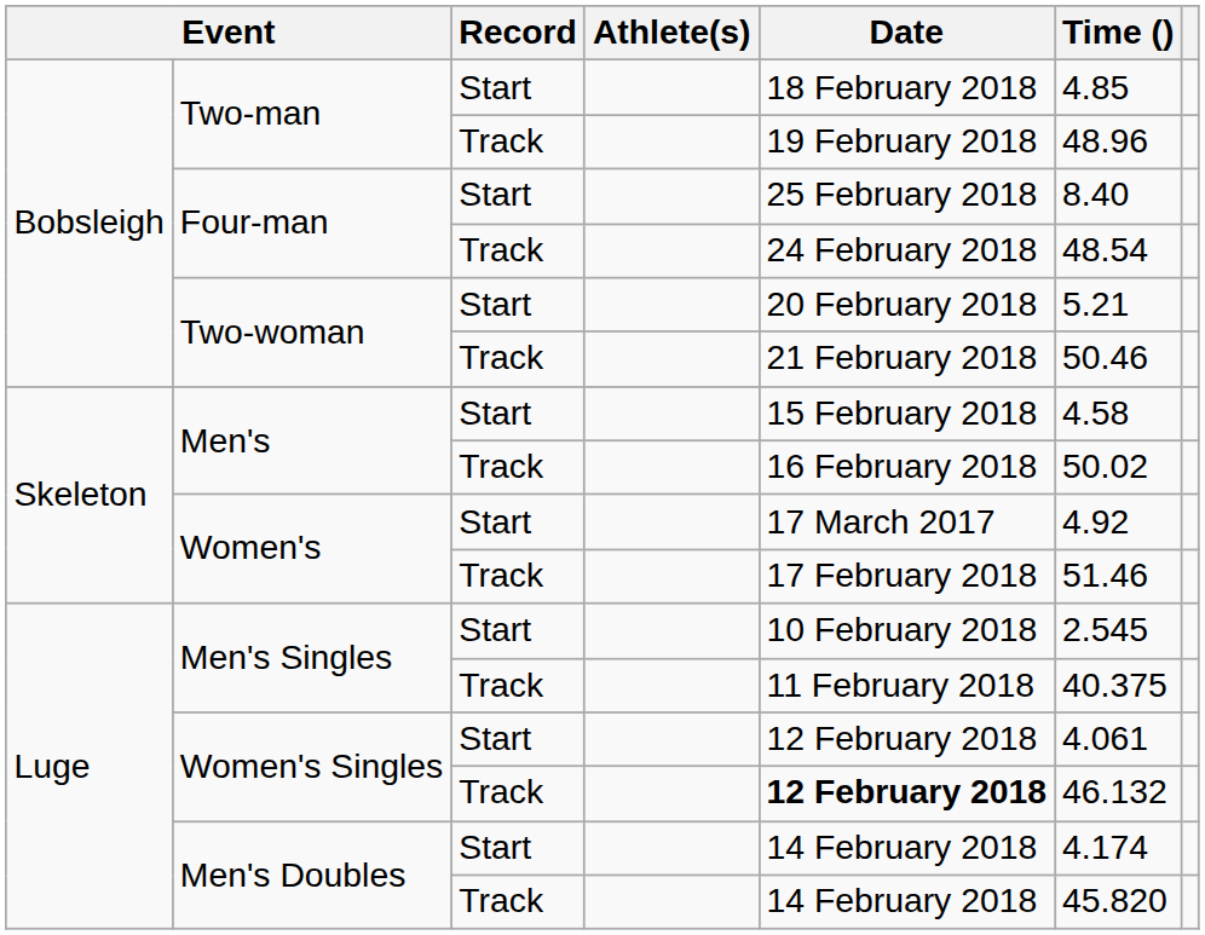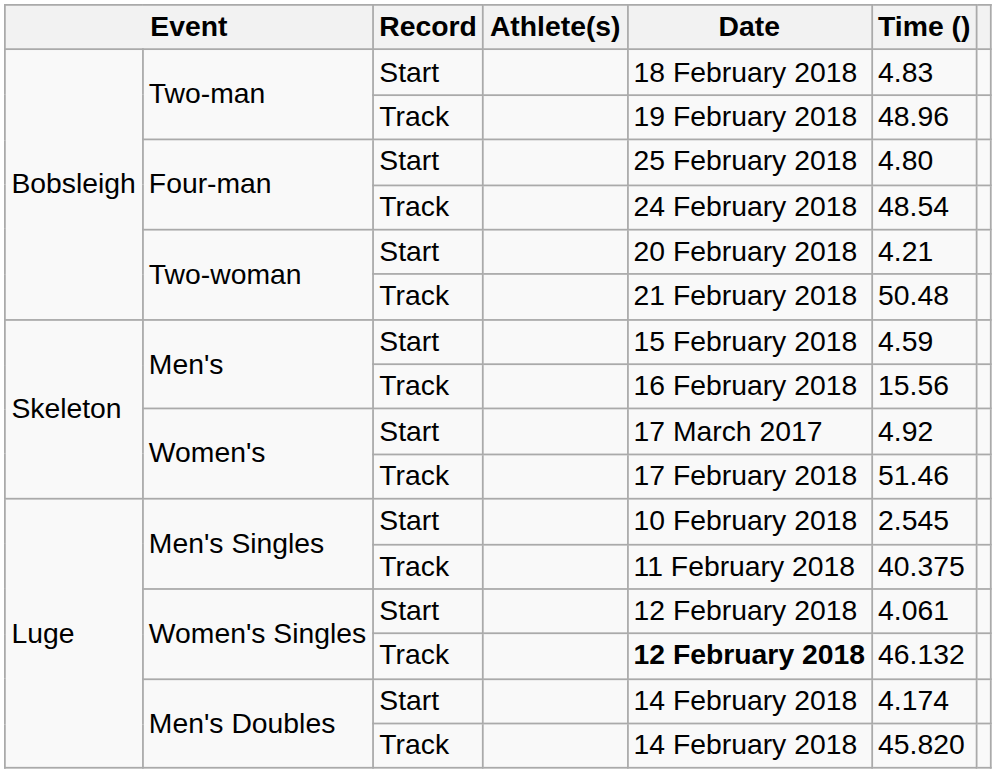 <table class="wikitable">
 <tr>
 <th colspan="2">Event</th>
 <th>Record</th>
 <th>Athlete(s)</th>
 <th>Date</th>
 <th>Time ()</th>
 <th></th>
 </tr>
 <tr>
 <td rowspan="6">Bobsleigh</td>
 <td rowspan="2">Two-man</td>
 <td>Start</td>
 <td></td>
 <td>18 February 2018</td>
-<td>4.85</td>
+<td>4.83</td>
 <td></td>
 </tr>
 <tr>
 <td>Track</td>
 <td></td>
 <td>19 February 2018</td>
 <td>48.96</td>
 <td></td>
 </tr>
 <tr>
 <td rowspan="2">Four-man</td>
 <td>Start</td>
 <td></td>
 <td>25 February 2018</td>
-<td>8.40</td>
+<td>4.80</td>
 <td></td>
 </tr>
 <tr>
 <td>Track</td>
 <td></td>
 <td>24 February 2018</td>
 <td>48.54</td>
 <td></td>
 </tr>
 <tr>
 <td rowspan="2">Two-woman</td>
 <td>Start</td>
 <td></td>
 <td>20 February 2018</td>
-<td>5.21</td>
+<td>4.21</td>
 <td></td>
 </tr>
 <tr>
 <td>Track</td>
 <td></td>
 <td>21 February 2018</td>
-<td>50.46</td>
+<td>50.48</td>
 <td></td>
 </tr>
 <tr>
 <td rowspan="4">Skeleton</td>
 <td rowspan="2">Men's</td>
 <td>Start</td>
 <td></td>
 <td>15 February 2018</td>
-<td>4.58</td>
+<td>4.59</td>
 <td></td>
 </tr>
 <tr>
 <td>Track</td>
 <td></td>
 <td>16 February 2018</td>
-<td>50.02</td>
+<td>15.56</td>
 <td></td>
 </tr>
 <tr>
 <td rowspan="2">Women's</td>
 <td>Start</td>
 <td></td>
 <td>17 March 2017</td>
 <td>4.92</td>
 <td></td>
 </tr>
 <tr>
 <td>Track</td>
 <td></td>
 <td>17 February 2018</td>
 <td>51.46</td>
 <td></td>
 </tr>
 <tr>
 <td rowspan="6">Luge</td>
 <td rowspan="2">Men's Singles</td>
 <td>Start</td>
 <td></td>
 <td>10 February 2018</td>
 <td>2.545</td>
 <td></td>
 </tr>
 <tr>
 <td>Track</td>
 <td></td>
 <td>11 February 2018</td>
 <td>40.375</td>
 <td></td>
 </tr>
 <tr>
 <td rowspan="2">Women's Singles</td>
 <td>Start</td>
 <td></td>
 <td>12 February 2018</td>
 <td>4.061</td>
 <td></td>
 </tr>
 <tr>
 <td>Track</td>
 <td></td>
 <td><strong>12 February 2018</strong></td>
 <td>46.132</td>
 <td></td>
 </tr>
 <tr>
 <td rowspan="2">Men's Doubles</td>
 <td>Start</td>
 <td></td>
 <td>14 February 2018</td>
 <td>4.174</td>
 <td></td>
 </tr>
 <tr>
 <td>Track</td>
 <td></td>
 <td>14 February 2018</td>
 <td>45.820</td>
 <td></td>
 </tr>
 </table>
